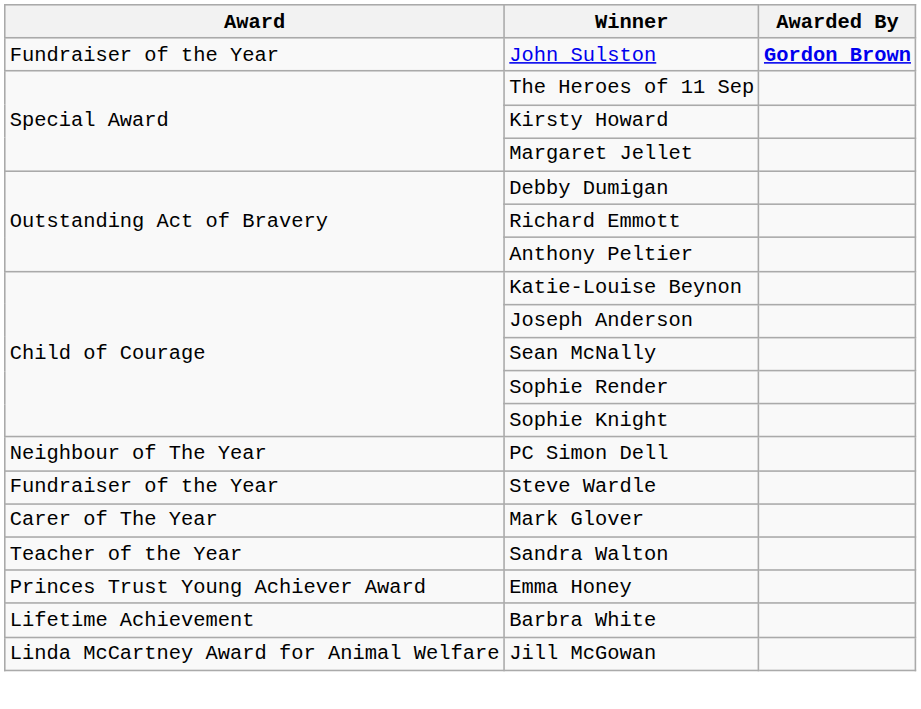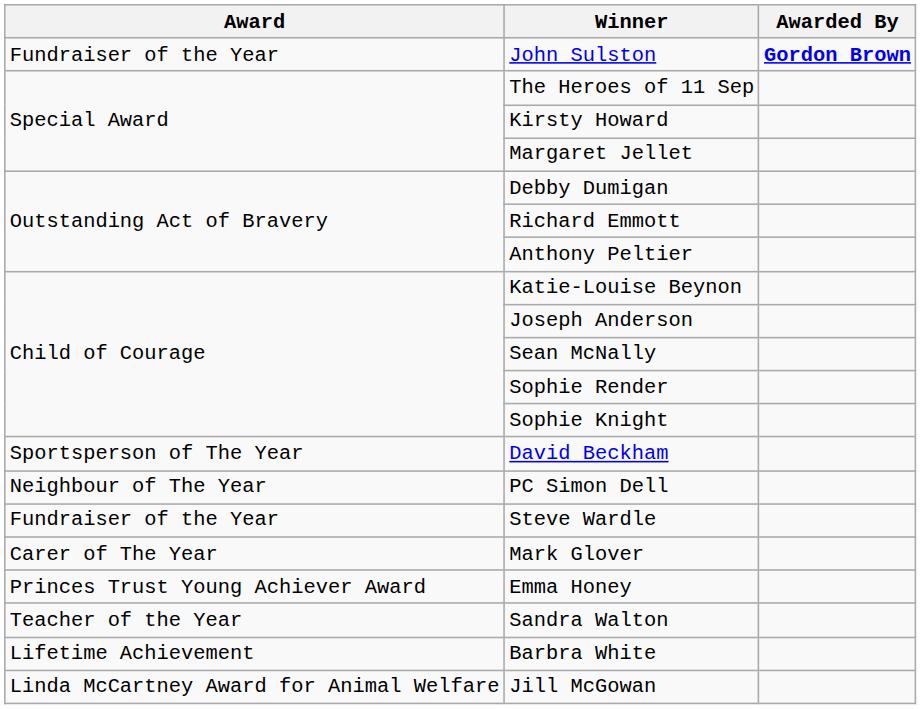 <table class="wikitable sortable">
 <tr>
 <th>Award</th>
 <th>Winner</th>
 <th>Awarded By</th>
 </tr>
 <tr>
 <td>Fundraiser of the Year</td>
 <td><a href='#'>John Sulston</a></td>
 <td><strong><a href='#'>Gordon Brown</a></strong></td>
 </tr>
 <tr>
 <td rowspan=3>Special Award</td>
 <td>The Heroes of 11 Sep</td>
 <td></td>
 </tr>
 <tr>
 <td>Kirsty Howard</td>
 <td></td>
 </tr>
 <tr>
 <td>Margaret Jellet</td>
 <td></td>
 </tr>
 <tr>
 <td rowspan=3>Outstanding Act of Bravery</td>
 <td>Debby Dumigan</td>
 <td></td>
 </tr>
 <tr>
 <td>Richard Emmott</td>
 <td></td>
 </tr>
 <tr>
 <td>Anthony Peltier</td>
 <td></td>
 </tr>
 <tr>
 <td rowspan=5>Child of Courage</td>
 <td>Katie-Louise Beynon</td>
 <td></td>
 </tr>
 <tr>
 <td>Joseph Anderson</td>
 <td></td>
 </tr>
 <tr>
 <td>Sean McNally</td>
 <td></td>
 </tr>
 <tr>
 <td>Sophie Render</td>
 <td></td>
 </tr>
 <tr>
 <td>Sophie Knight</td>
 <td></td>
 </tr>
 <tr>
+<td>Sportsperson of The Year</td>
+<td><a href='#'>David Beckham</a></td>
+<td></td>
+</tr>
+<tr>
 <td>Neighbour of The Year</td>
 <td>PC Simon Dell</td>
 <td></td>
 </tr>
 <tr>
 <td>Fundraiser of the Year</td>
 <td>Steve Wardle</td>
 <td></td>
 </tr>
 <tr>
 <td>Carer of The Year</td>
 <td>Mark Glover</td>
 <td></td>
 </tr>
 <tr>
-<td>Teacher of the Year</td>
-<td>Sandra Walton</td>
+<td>Princes Trust Young Achiever Award</td>
+<td>Emma Honey</td>
 <td></td>
 </tr>
 <tr>
-<td>Princes Trust Young Achiever Award</td>
-<td>Emma Honey</td>
+<td>Teacher of the Year</td>
+<td>Sandra Walton</td>
 <td></td>
 </tr>
 <tr>
 <td>Lifetime Achievement</td>
 <td>Barbra White</td>
 <td></td>
 </tr>
 <tr>
 <td>Linda McCartney Award for Animal Welfare</td>
 <td>Jill McGowan</td>
 <td></td>
 </tr>
 </table>
